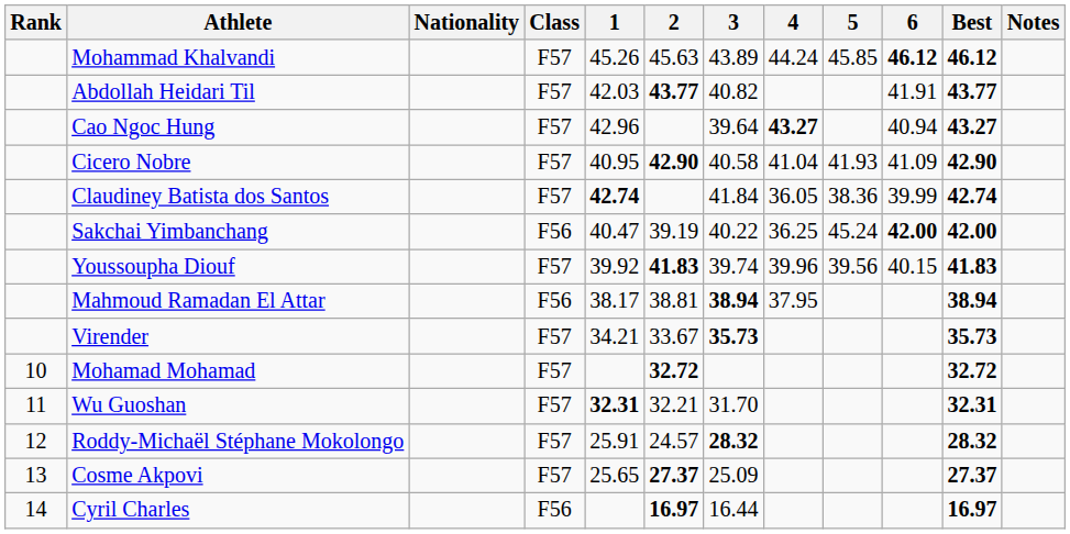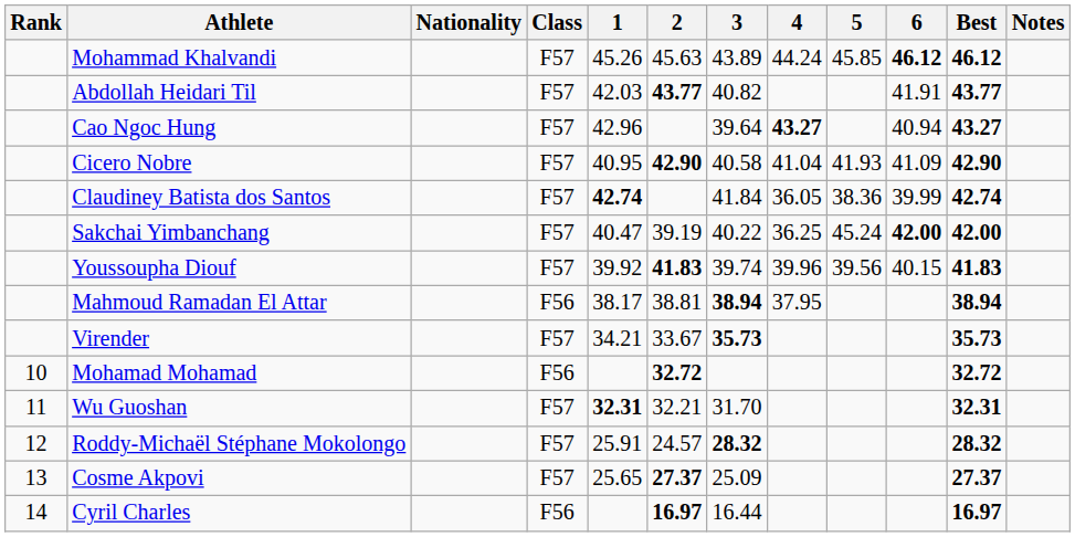 <table class="wikitable sortable" style="text-align:center">
 <tr>
 <th>Rank</th>
 <th>Athlete</th>
 <th>Nationality</th>
 <th>Class</th>
 <th width="25">1</th>
 <th width="25">2</th>
 <th width="25">3</th>
 <th width="25">4</th>
 <th width="25">5</th>
 <th width="25">6</th>
 <th>Best</th>
 <th>Notes</th>
 </tr>
 <tr>
 <td></td>
 <td align=left><a href='#'>Mohammad Khalvandi</a></td>
 <td align=left></td>
 <td>F57</td>
 <td>45.26</td>
 <td>45.63</td>
 <td>43.89</td>
 <td>44.24</td>
 <td>45.85</td>
 <td><strong>46.12</strong></td>
 <td><strong>46.12</strong></td>
 <td></td>
 </tr>
 <tr>
 <td></td>
 <td align=left><a href='#'>Abdollah Heidari Til</a></td>
 <td align=left></td>
 <td>F57</td>
 <td>42.03</td>
 <td><strong>43.77</strong></td>
 <td>40.82</td>
 <td></td>
 <td></td>
 <td>41.91</td>
 <td><strong>43.77</strong></td>
 <td></td>
 </tr>
 <tr>
 <td></td>
 <td align=left><a href='#'>Cao Ngoc Hung</a></td>
 <td align=left></td>
 <td>F57</td>
 <td>42.96</td>
 <td></td>
 <td>39.64</td>
 <td><strong>43.27</strong></td>
 <td></td>
 <td>40.94</td>
 <td><strong>43.27</strong></td>
 <td></td>
 </tr>
 <tr>
 <td></td>
 <td align=left><a href='#'>Cicero Nobre</a></td>
 <td align=left></td>
 <td>F57</td>
 <td>40.95</td>
 <td><strong>42.90</strong></td>
 <td>40.58</td>
 <td>41.04</td>
 <td>41.93</td>
 <td>41.09</td>
 <td><strong>42.90</strong></td>
 <td></td>
 </tr>
 <tr>
 <td></td>
 <td align=left><a href='#'>Claudiney Batista dos Santos</a></td>
 <td align=left></td>
 <td>F57</td>
 <td><strong>42.74</strong></td>
 <td></td>
 <td>41.84</td>
 <td>36.05</td>
 <td>38.36</td>
 <td>39.99</td>
 <td><strong>42.74</strong></td>
 <td></td>
 </tr>
 <tr>
 <td></td>
 <td align=left><a href='#'>Sakchai Yimbanchang</a></td>
 <td align=left></td>
-<td>F56</td>
+<td>F57</td>
 <td>40.47</td>
 <td>39.19</td>
 <td>40.22</td>
 <td>36.25</td>
 <td>45.24</td>
 <td><strong>42.00</strong></td>
 <td><strong>42.00</strong></td>
 <td></td>
 </tr>
 <tr>
 <td></td>
 <td align=left><a href='#'>Youssoupha Diouf</a></td>
 <td align=left></td>
 <td>F57</td>
 <td>39.92</td>
 <td><strong>41.83</strong></td>
 <td>39.74</td>
 <td>39.96</td>
 <td>39.56</td>
 <td>40.15</td>
 <td><strong>41.83</strong></td>
 <td></td>
 </tr>
 <tr>
 <td></td>
 <td align=left><a href='#'>Mahmoud Ramadan El Attar</a></td>
 <td align=left></td>
 <td>F56</td>
 <td>38.17</td>
 <td>38.81</td>
 <td><strong>38.94</strong></td>
 <td>37.95</td>
 <td></td>
 <td></td>
 <td><strong>38.94</strong></td>
 <td></td>
 </tr>
 <tr>
 <td></td>
 <td align=left><a href='#'>Virender</a></td>
 <td align=left></td>
 <td>F57</td>
 <td>34.21</td>
 <td>33.67</td>
 <td><strong>35.73</strong></td>
 <td></td>
 <td></td>
 <td></td>
 <td><strong>35.73</strong></td>
 <td></td>
 </tr>
 <tr>
 <td>10</td>
 <td align=left><a href='#'>Mohamad Mohamad</a></td>
 <td align=left></td>
-<td>F57</td>
+<td>F56</td>
 <td></td>
 <td><strong>32.72</strong></td>
 <td></td>
 <td></td>
 <td></td>
 <td></td>
 <td><strong>32.72</strong></td>
 <td></td>
 </tr>
 <tr>
 <td>11</td>
 <td align=left><a href='#'>Wu Guoshan</a></td>
 <td align=left></td>
 <td>F57</td>
 <td><strong>32.31</strong></td>
 <td>32.21</td>
 <td>31.70</td>
 <td></td>
 <td></td>
 <td></td>
 <td><strong>32.31</strong></td>
 <td></td>
 </tr>
 <tr>
 <td>12</td>
 <td align=left><a href='#'>Roddy-Michaël Stéphane Mokolongo</a></td>
 <td align=left></td>
 <td>F57</td>
 <td>25.91</td>
 <td>24.57</td>
 <td><strong>28.32</strong></td>
 <td></td>
 <td></td>
 <td></td>
 <td><strong>28.32</strong></td>
 <td></td>
 </tr>
 <tr>
 <td>13</td>
 <td align=left><a href='#'>Cosme Akpovi</a></td>
 <td align=left></td>
 <td>F57</td>
 <td>25.65</td>
 <td><strong>27.37</strong></td>
 <td>25.09</td>
 <td></td>
 <td></td>
 <td></td>
 <td><strong>27.37</strong></td>
 <td></td>
 </tr>
 <tr>
 <td>14</td>
 <td align=left><a href='#'>Cyril Charles</a></td>
 <td align=left></td>
 <td>F56</td>
 <td></td>
 <td><strong>16.97</strong></td>
 <td>16.44</td>
 <td></td>
 <td></td>
 <td></td>
 <td><strong>16.97</strong></td>
 <td></td>
 </tr>
 </table>
